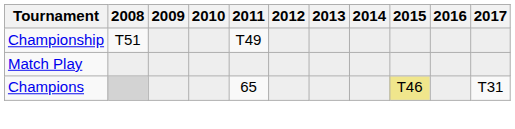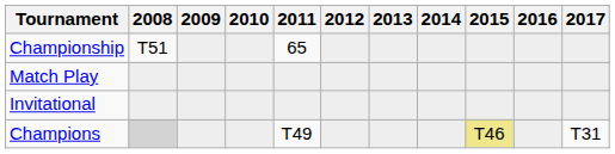 <table class="wikitable" style="text-align:center;">
 <tr>
 <th>Tournament</th>
 <th>2008</th>
 <th>2009</th>
 <th>2010</th>
 <th>2011</th>
 <th>2012</th>
 <th>2013</th>
 <th>2014</th>
 <th>2015</th>
 <th>2016</th>
 <th>2017</th>
 </tr>
 <tr>
 <td align="left"><a href='#'>Championship</a></td>
 <td>T51</td>
 <td style="background:#eeeeee;"></td>
 <td style="background:#eeeeee;"></td>
-<td>T49</td>
+<td>65</td>
 <td style="background:#eeeeee;"></td>
 <td style="background:#eeeeee;"></td>
 <td style="background:#eeeeee;"></td>
 <td style="background:#eeeeee;"></td>
 <td style="background:#eeeeee;"></td>
 <td style="background:#eeeeee;"></td>
 </tr>
 <tr>
 <td align="left"><a href='#'>Match Play</a></td>
 <td style="background:#eeeeee;"></td>
 <td style="background:#eeeeee;"></td>
 <td style="background:#eeeeee;"></td>
 <td style="background:#eeeeee;"></td>
 <td style="background:#eeeeee;"></td>
 <td style="background:#eeeeee;"></td>
 <td style="background:#eeeeee;"></td>
 <td style="background:#eeeeee;"></td>
 <td style="background:#eeeeee;"></td>
 <td style="background:#eeeeee;"></td>
 </tr>
 <tr>
+<td align="left"><a href='#'>Invitational</a></td>
+<td style="background:#eeeeee;"></td>
+<td style="background:#eeeeee;"></td>
+<td style="background:#eeeeee;"></td>
+<td style="background:#eeeeee;"></td>
+<td style="background:#eeeeee;"></td>
+<td style="background:#eeeeee;"></td>
+<td style="background:#eeeeee;"></td>
+<td style="background:#eeeeee;"></td>
+<td style="background:#eeeeee;"></td>
+<td style="background:#eeeeee;"></td>
+</tr>
+<tr>
 <td align="left"><a href='#'>Champions</a></td>
 <td style="background:#D3D3D3;"></td>
 <td style="background:#eeeeee;"></td>
 <td style="background:#eeeeee;"></td>
-<td>65</td>
+<td>T49</td>
 <td style="background:#eeeeee;"></td>
 <td style="background:#eeeeee;"></td>
 <td style="background:#eeeeee;"></td>
 <td style="background: khaki;">T46</td>
 <td style="background:#eeeeee;"></td>
 <td>T31</td>
 </tr>
 </table>
